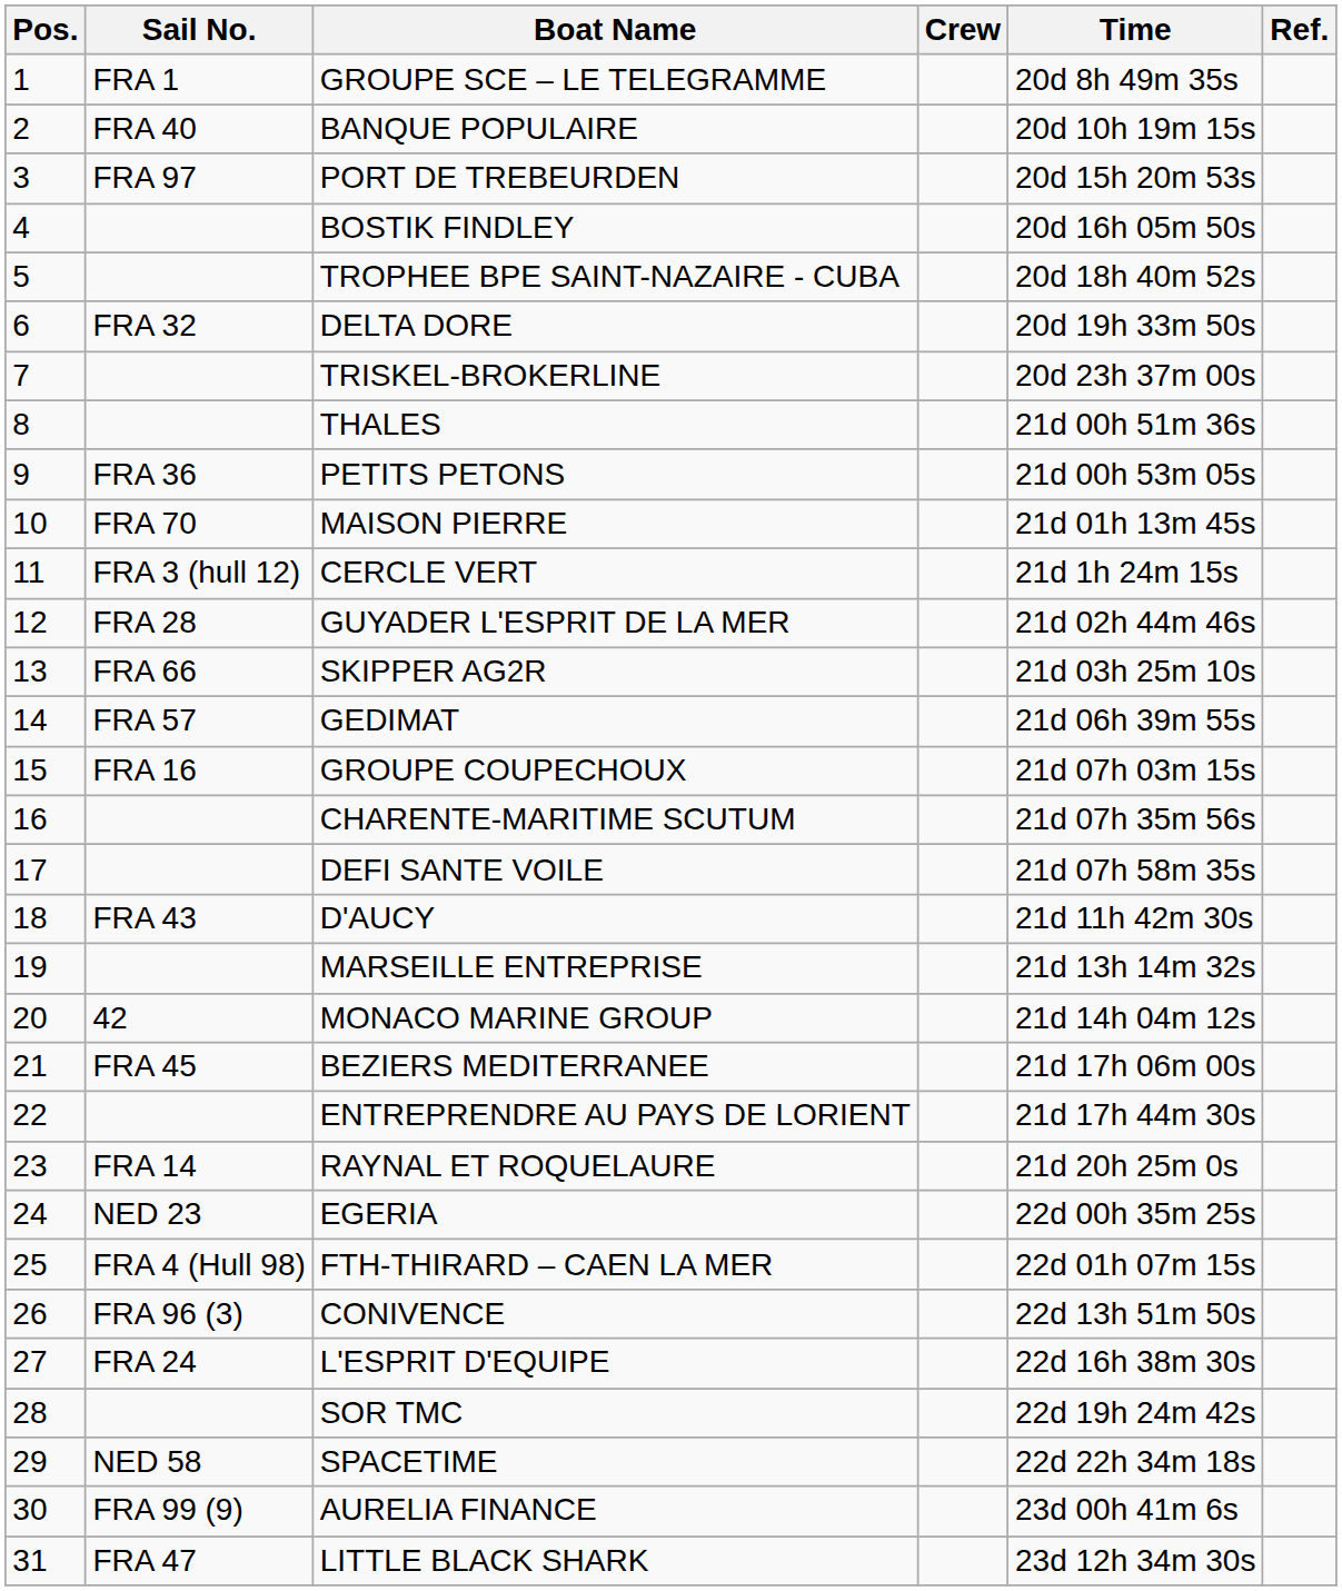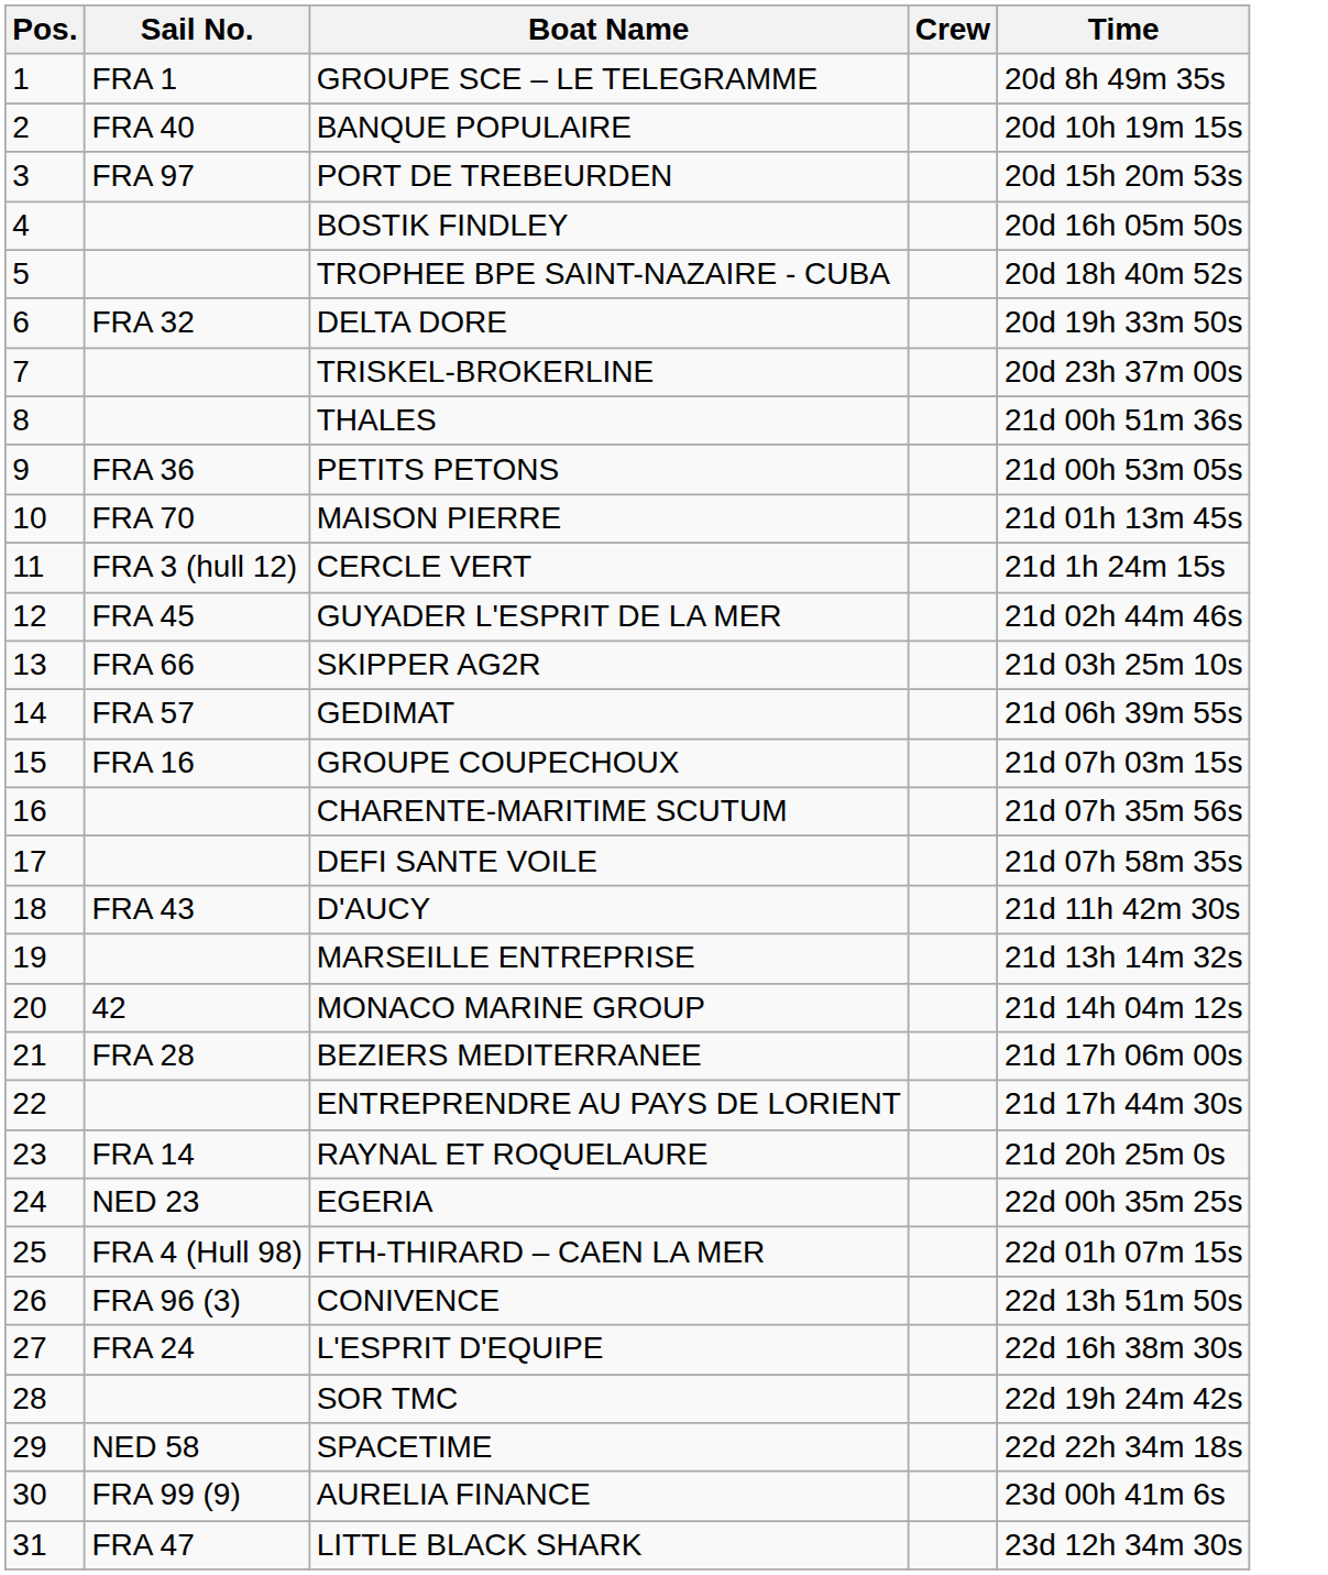 <table class="wikitable sortable">
 <tr>
 <th>Pos.</th>
 <th>Sail No.</th>
 <th>Boat Name</th>
 <th>Crew</th>
 <th>Time</th>
-<th>Ref.</th>
 </tr>
 <tr>
 <td>1</td>
 <td>FRA 1</td>
 <td>GROUPE SCE – LE TELEGRAMME</td>
 <td> <br>  </td>
 <td>20d 8h 49m 35s</td>
-<td></td>
 </tr>
 <tr>
 <td>2</td>
 <td>FRA 40</td>
 <td>BANQUE POPULAIRE</td>
 <td> <br>  </td>
 <td>20d 10h 19m 15s</td>
-<td></td>
 </tr>
 <tr>
 <td>3</td>
 <td>FRA 97</td>
 <td>PORT DE TREBEURDEN</td>
 <td> <br>  </td>
 <td>20d 15h 20m 53s</td>
-<td></td>
 </tr>
 <tr>
 <td>4</td>
 <td></td>
 <td>BOSTIK FINDLEY</td>
 <td> <br>  </td>
 <td>20d 16h 05m 50s</td>
-<td></td>
 </tr>
 <tr>
 <td>5</td>
 <td></td>
 <td>TROPHEE BPE SAINT-NAZAIRE - CUBA</td>
 <td> <br>  </td>
 <td>20d 18h 40m 52s</td>
-<td></td>
 </tr>
 <tr>
 <td>6</td>
 <td>FRA 32</td>
 <td>DELTA DORE</td>
 <td> <br>  </td>
 <td>20d 19h 33m 50s</td>
-<td></td>
 </tr>
 <tr>
 <td>7</td>
 <td></td>
 <td>TRISKEL-BROKERLINE</td>
 <td> <br>  </td>
 <td>20d 23h 37m 00s</td>
-<td></td>
 </tr>
 <tr>
 <td>8</td>
 <td></td>
 <td>THALES</td>
 <td> <br>  </td>
 <td>21d 00h 51m 36s</td>
-<td></td>
 </tr>
 <tr>
 <td>9</td>
 <td>FRA 36</td>
 <td>PETITS PETONS</td>
 <td> <br>  </td>
 <td>21d 00h 53m 05s</td>
-<td></td>
 </tr>
 <tr>
 <td>10</td>
 <td>FRA 70</td>
 <td>MAISON PIERRE</td>
 <td> <br>  </td>
 <td>21d 01h 13m 45s</td>
-<td></td>
 </tr>
 <tr>
 <td>11</td>
 <td>FRA 3 (hull 12)</td>
 <td>CERCLE VERT</td>
 <td> <br>  </td>
 <td>21d 1h 24m 15s</td>
-<td></td>
 </tr>
 <tr>
 <td>12</td>
-<td>FRA 28</td>
+<td>FRA 45</td>
 <td>GUYADER L'ESPRIT DE LA MER</td>
 <td> <br>  </td>
 <td>21d 02h 44m 46s</td>
-<td></td>
 </tr>
 <tr>
 <td>13</td>
 <td>FRA 66</td>
 <td>SKIPPER AG2R</td>
 <td> <br>  </td>
 <td>21d 03h 25m 10s</td>
-<td></td>
 </tr>
 <tr>
 <td>14</td>
 <td>FRA 57</td>
 <td>GEDIMAT</td>
 <td> <br>  </td>
 <td>21d 06h 39m 55s</td>
-<td></td>
 </tr>
 <tr>
 <td>15</td>
 <td>FRA 16</td>
 <td>GROUPE COUPECHOUX</td>
 <td> <br>  </td>
 <td>21d 07h 03m 15s</td>
-<td></td>
 </tr>
 <tr>
 <td>16</td>
 <td></td>
 <td>CHARENTE-MARITIME SCUTUM</td>
 <td> <br>  </td>
 <td>21d 07h 35m 56s</td>
-<td></td>
 </tr>
 <tr>
 <td>17</td>
 <td></td>
 <td>DEFI SANTE VOILE</td>
 <td> <br>  </td>
 <td>21d 07h 58m 35s</td>
-<td></td>
 </tr>
 <tr>
 <td>18</td>
 <td>FRA 43</td>
 <td>D'AUCY</td>
 <td> <br>  </td>
 <td>21d 11h 42m 30s</td>
-<td></td>
 </tr>
 <tr>
 <td>19</td>
 <td></td>
 <td>MARSEILLE ENTREPRISE</td>
 <td> <br>  </td>
 <td>21d 13h 14m 32s</td>
-<td></td>
 </tr>
 <tr>
 <td>20</td>
 <td>42</td>
 <td>MONACO MARINE GROUP</td>
 <td> <br>  </td>
 <td>21d 14h 04m 12s</td>
-<td></td>
 </tr>
 <tr>
 <td>21</td>
-<td>FRA 45</td>
+<td>FRA 28</td>
 <td>BEZIERS MEDITERRANEE</td>
 <td> <br>  </td>
 <td>21d 17h 06m 00s</td>
-<td></td>
 </tr>
 <tr>
 <td>22</td>
 <td></td>
 <td>ENTREPRENDRE AU PAYS DE LORIENT</td>
 <td> <br>  </td>
 <td>21d 17h 44m 30s</td>
-<td></td>
 </tr>
 <tr>
 <td>23</td>
 <td>FRA 14</td>
 <td>RAYNAL ET ROQUELAURE</td>
 <td> <br>  </td>
 <td>21d 20h 25m 0s</td>
-<td></td>
 </tr>
 <tr>
 <td>24</td>
 <td>NED 23</td>
 <td>EGERIA</td>
 <td> <br>  </td>
 <td>22d 00h 35m 25s</td>
-<td></td>
 </tr>
 <tr>
 <td>25</td>
 <td>FRA 4 (Hull 98)</td>
 <td>FTH-THIRARD – CAEN LA MER</td>
 <td> <br>  </td>
 <td>22d 01h 07m 15s</td>
-<td></td>
 </tr>
 <tr>
 <td>26</td>
 <td>FRA 96 (3)</td>
 <td>CONIVENCE</td>
 <td> <br>  </td>
 <td>22d 13h 51m 50s</td>
-<td></td>
 </tr>
 <tr>
 <td>27</td>
 <td>FRA 24</td>
 <td>L'ESPRIT D'EQUIPE</td>
 <td> <br>  </td>
 <td>22d 16h 38m 30s</td>
-<td></td>
 </tr>
 <tr>
 <td>28</td>
 <td></td>
 <td>SOR TMC</td>
 <td> <br>  </td>
 <td>22d 19h 24m 42s</td>
-<td></td>
 </tr>
 <tr>
 <td>29</td>
 <td>NED 58</td>
 <td>SPACETIME</td>
 <td> <br>  </td>
 <td>22d 22h 34m 18s</td>
-<td></td>
 </tr>
 <tr>
 <td>30</td>
 <td>FRA 99 (9)</td>
 <td>AURELIA FINANCE</td>
 <td> <br>  </td>
 <td>23d 00h 41m 6s</td>
-<td></td>
 </tr>
 <tr>
 <td>31</td>
 <td>FRA 47</td>
 <td>LITTLE BLACK SHARK</td>
 <td> <br>  </td>
 <td>23d 12h 34m 30s</td>
-<td></td>
 </tr>
 </table>
